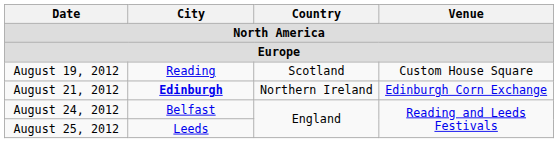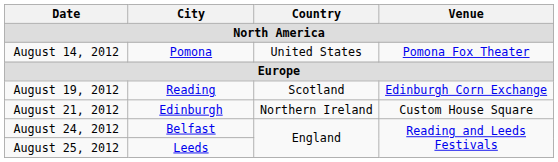 <table class="wikitable" style="text-align:center;">
 <tr>
 <th style="width:140px;">Date</th>
 <th style="width:140px;">City</th>
 <th style="width:140px;">Country</th>
 <th style="width:200px;">Venue</th>
 </tr>
 <tr style="background:#ddd;">
 <td colspan="4"><strong>North America</strong></td>
 </tr>
+<tr>
+<td>August 14, 2012</td>
+<td><a href='#'>Pomona</a></td>
+<td>United States</td>
+<td><a href='#'>Pomona Fox Theater</a></td>
+</tr>
 <tr style="background:#ddd;">
 <td colspan="4"><strong>Europe</strong></td>
 </tr>
 <tr>
 <td>August 19, 2012</td>
 <td><a href='#'>Reading</a></td>
 <td>Scotland</td>
-<td>Custom House Square </td>
+<td><a href='#'>Edinburgh Corn Exchange</a></td>
 </tr>
 <tr>
 <td>August 21, 2012</td>
-<td><strong><a href='#'>Edinburgh</a></strong></td>
+<td><a href='#'>Edinburgh</a></td>
 <td>Northern Ireland</td>
-<td><a href='#'>Edinburgh Corn Exchange</a></td>
+<td>Custom House Square </td>
 </tr>
 <tr>
 <td>August 24, 2012</td>
 <td><a href='#'>Belfast</a></td>
 <td rowspan="2">England</td>
 <td rowspan="2"><a href='#'>Reading and Leeds Festivals</a></td>
 </tr>
 <tr>
 <td>August 25, 2012</td>
 <td><a href='#'>Leeds</a></td>
 </tr>
 </table>
